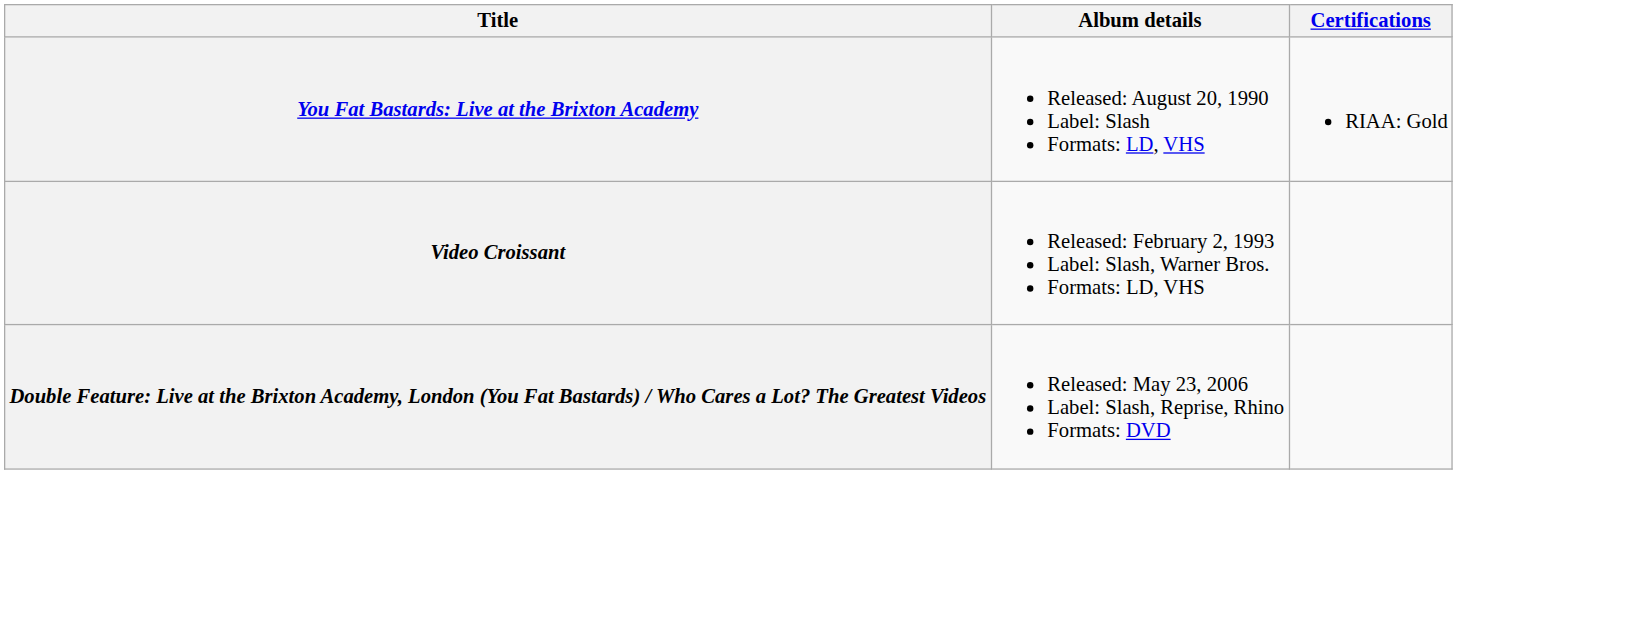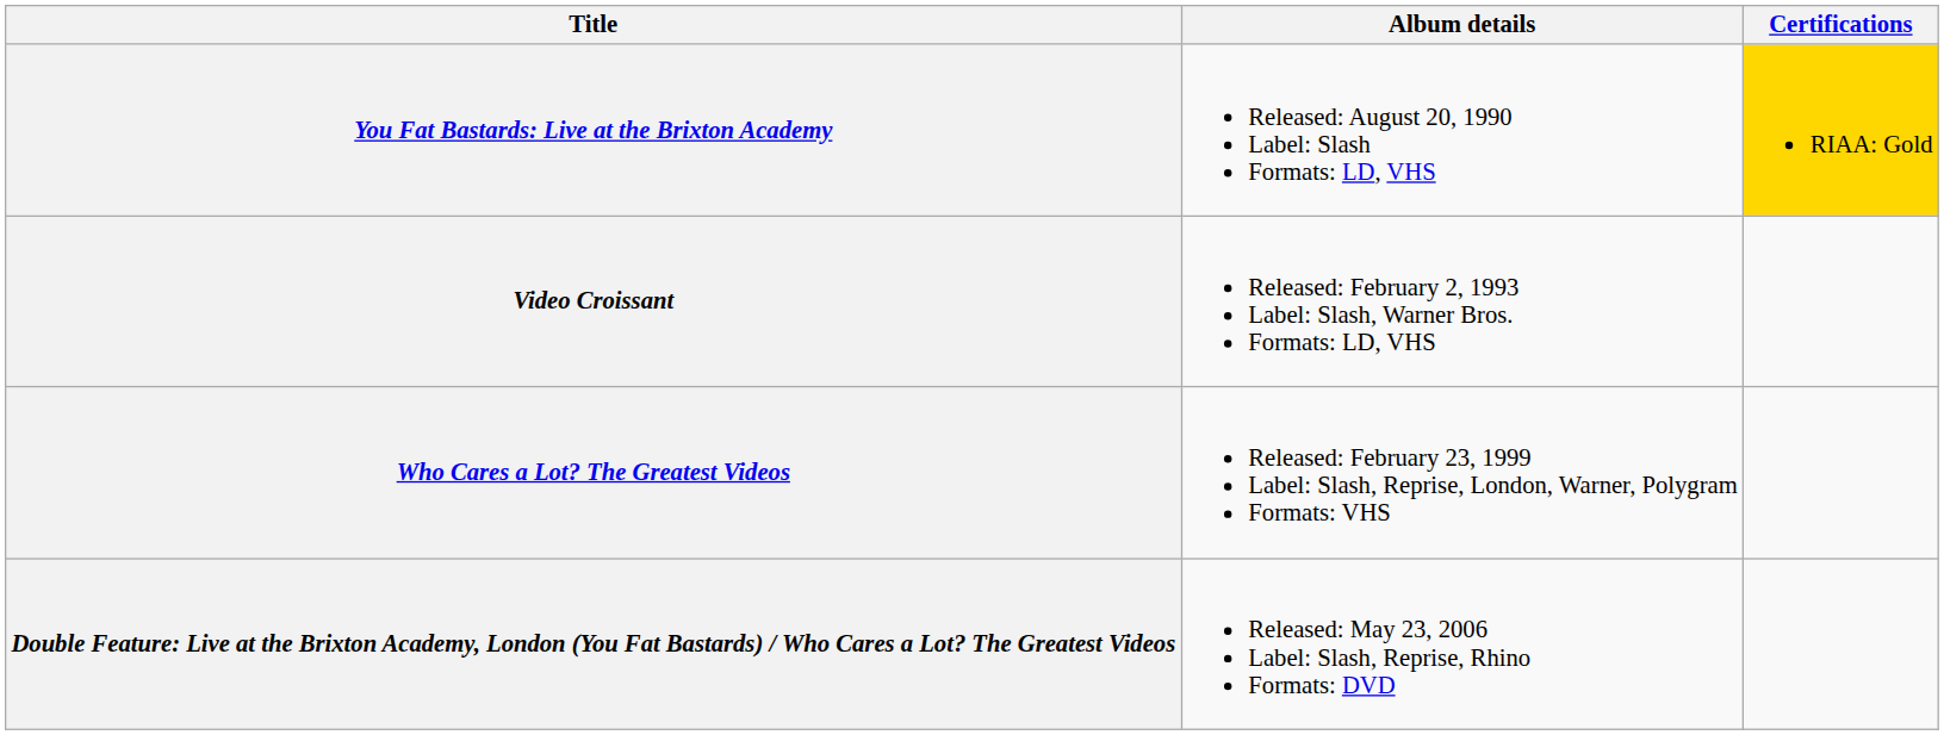 <table class="wikitable plainrowheaders">
 <tr>
 <th scope="col">Title</th>
 <th scope="col">Album details</th>
 <th><a href='#'>Certifications</a></th>
 </tr>
 <tr>
 <th scope="row"><em><a href='#'>You Fat Bastards: Live at the Brixton Academy</a></em></th>
 <td><br><ul><li>Released: August 20, 1990</li><li>Label: Slash</li><li>Formats: <a href='#'>LD</a>, <a href='#'>VHS</a></li></ul></td>
-<td><br><ul><li>RIAA: Gold</li></ul></td>
+<td style="background: gold;"><br><ul><li>RIAA: Gold</li></ul></td>
 </tr>
 <tr>
 <th scope="row"><em>Video Croissant</em></th>
 <td><br><ul><li>Released: February 2, 1993</li><li>Label: Slash, Warner Bros.</li><li>Formats: LD, VHS</li></ul></td>
+<td></td>
+</tr>
+<tr>
+<th scope="row"><em><a href='#'>Who Cares a Lot? The Greatest Videos</a></em></th>
+<td><br><ul><li>Released: February 23, 1999</li><li>Label: Slash, Reprise, London, Warner, Polygram</li><li>Formats: VHS</li></ul></td>
 <td></td>
 </tr>
 <tr>
 <th scope="row"><em>Double Feature: Live at the Brixton Academy, London (You Fat Bastards) / Who Cares a Lot? The Greatest Videos</em></th>
 <td><br><ul><li>Released: May 23, 2006</li><li>Label: Slash, Reprise, Rhino</li><li>Formats: <a href='#'>DVD</a></li></ul></td>
 <td></td>
 </tr>
 </table>
